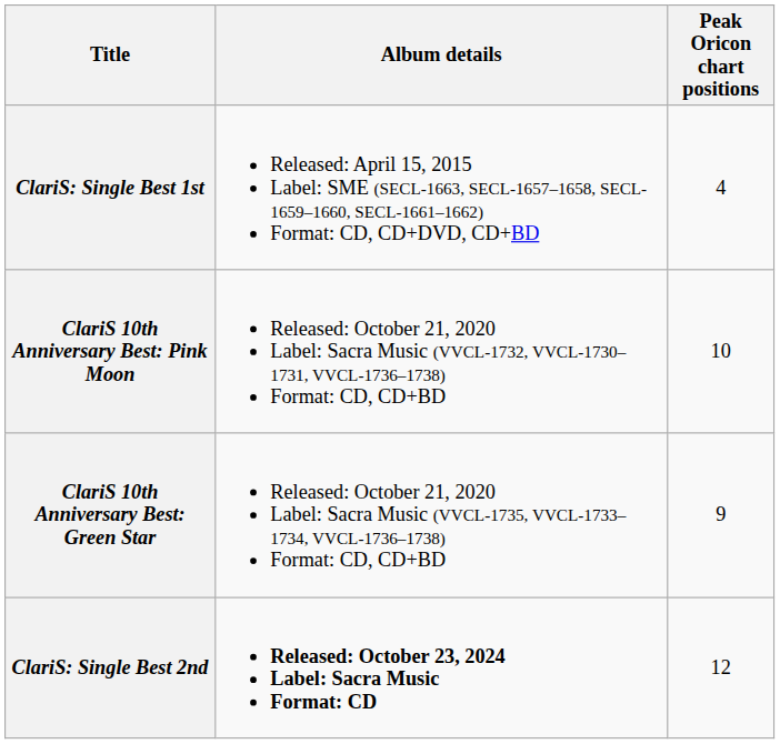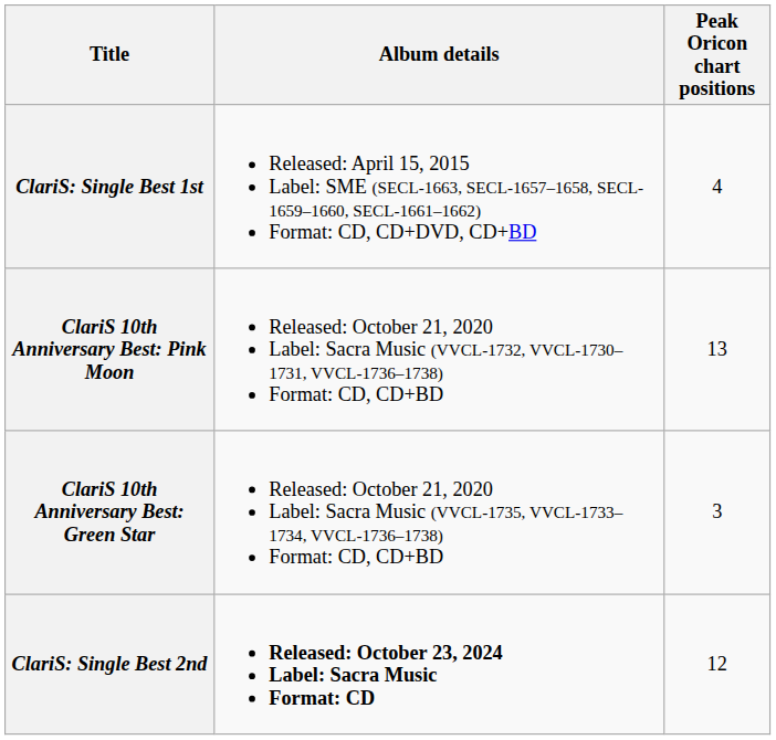 <table class="wikitable plainrowheaders" style="text-align:center">
 <tr>
 <th>Title</th>
 <th rowspan="1" width="350">Album details</th>
 <th colspan="1">Peak Oricon<br> chart positions<br></th>
 </tr>
 <tr>
 <th scope=row><em>ClariS: Single Best 1st</em></th>
 <td align="left"><br><ul><li>Released: April 15, 2015</li><li>Label: SME <small>(SECL-1663, SECL-1657–1658, SECL-1659–1660, SECL-1661–1662)</small></li><li>Format: CD, CD+DVD, CD+<a href='#'>BD</a></li></ul></td>
 <td align="center">4</td>
 </tr>
 <tr>
 <th scope=row><em>ClariS 10th Anniversary Best: Pink Moon</em></th>
 <td align="left"><br><ul><li>Released: October 21, 2020</li><li>Label: Sacra Music <small>(VVCL-1732, VVCL-1730–1731, VVCL-1736–1738)</small></li><li>Format: CD, CD+BD</li></ul></td>
-<td align="center">10</td>
+<td align="center">13</td>
 </tr>
 <tr>
 <th scope=row><em>ClariS 10th Anniversary Best: Green Star</em></th>
 <td align="left"><br><ul><li>Released: October 21, 2020</li><li>Label: Sacra Music <small>(VVCL-1735, VVCL-1733–1734, VVCL-1736–1738)</small></li><li>Format: CD, CD+BD</li></ul></td>
-<td align="center">9</td>
+<td align="center">3</td>
 </tr>
 <tr>
 <th scope=row><em>ClariS: Single Best 2nd</em></th>
 <td align="left"><strong><br><ul><li>Released: October 23, 2024</li><li>Label: Sacra Music</li><li>Format: CD</li></ul></strong></td>
 <td align="center">12</td>
 </tr>
 </table>
